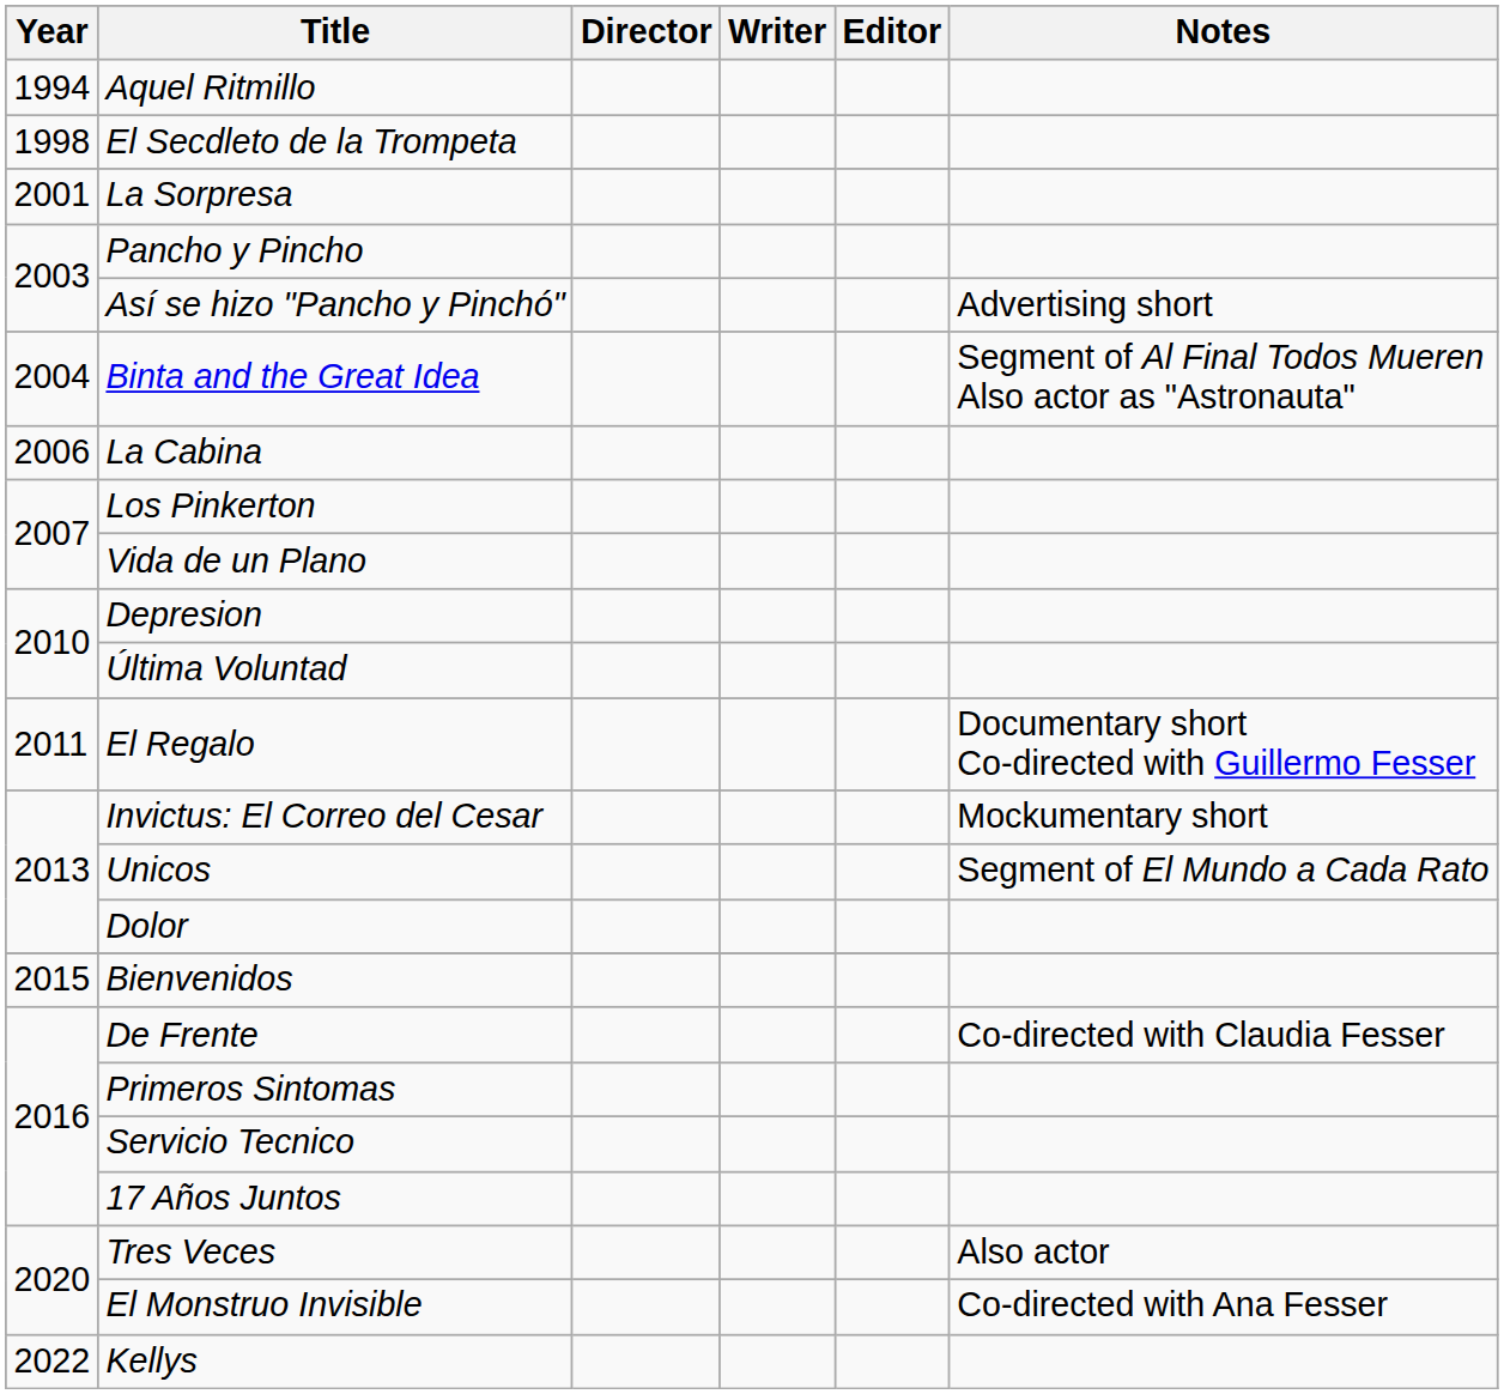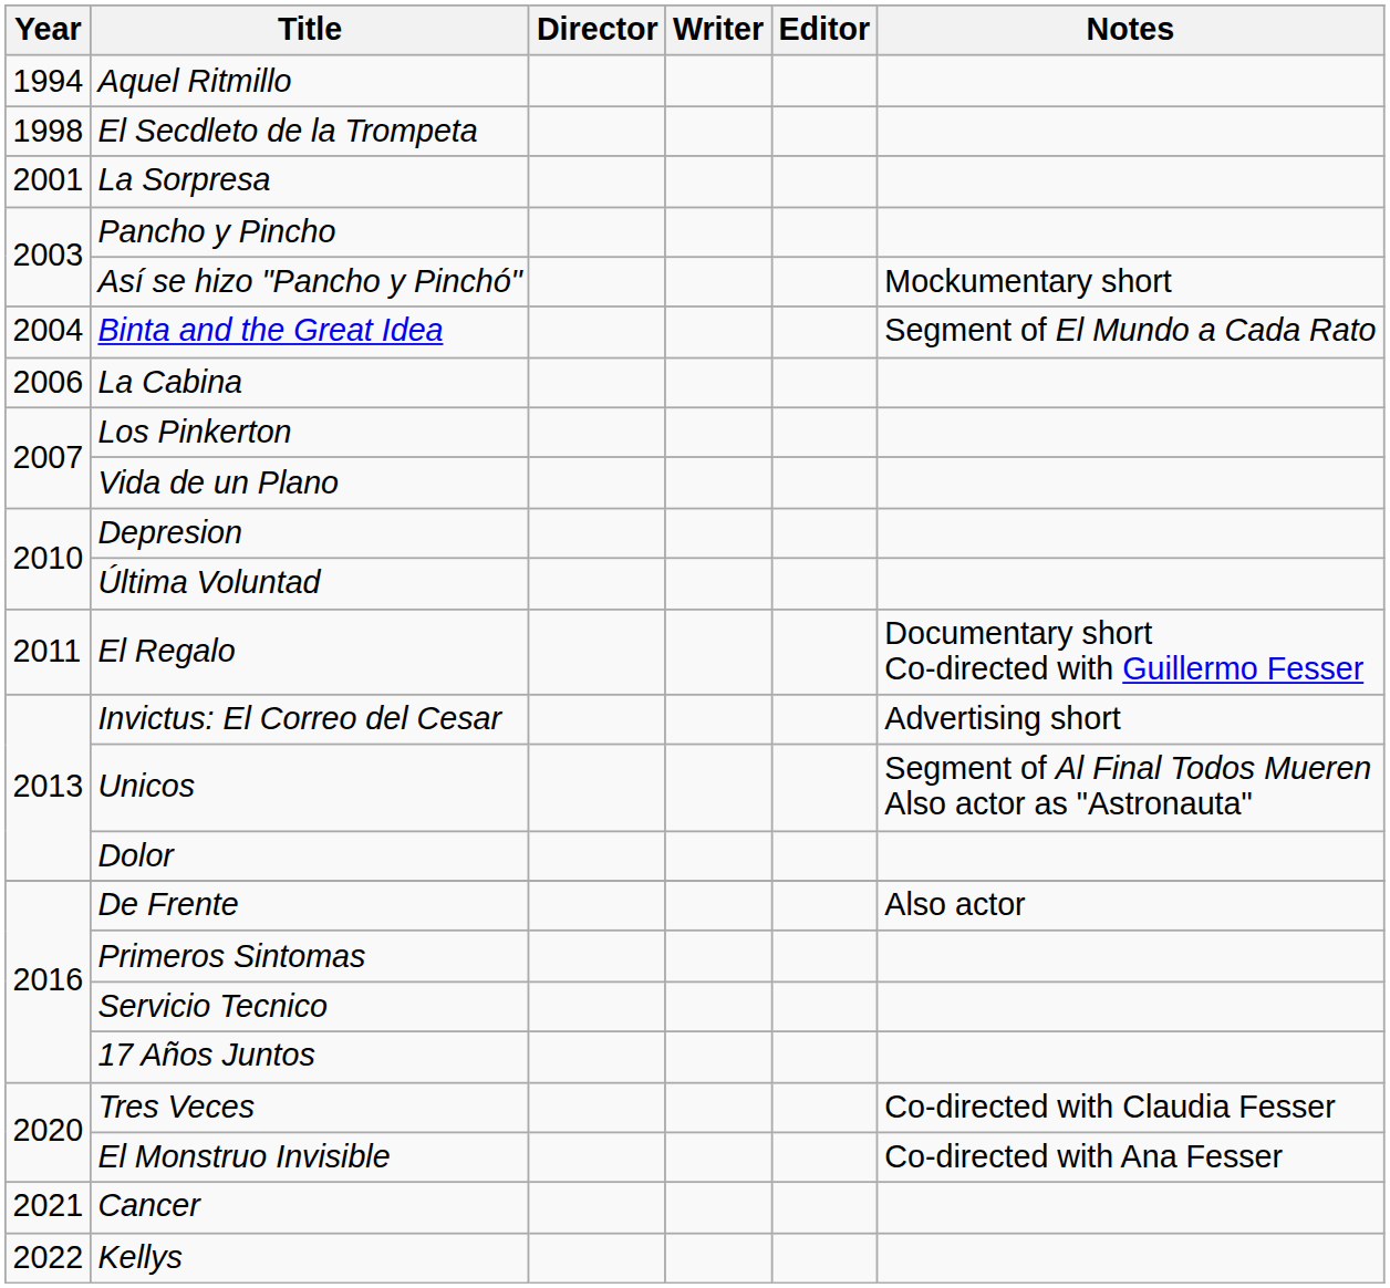 <table class="wikitable">
 <tr>
 <th>Year</th>
 <th>Title</th>
 <th>Director</th>
 <th>Writer</th>
 <th>Editor</th>
 <th>Notes</th>
 </tr>
 <tr>
 <td>1994</td>
 <td><em>Aquel Ritmillo</em></td>
 <td></td>
 <td></td>
 <td></td>
 <td></td>
 </tr>
 <tr>
 <td>1998</td>
 <td><em>El Secdleto de la Trompeta</em></td>
 <td></td>
 <td></td>
 <td></td>
 <td></td>
 </tr>
 <tr>
 <td>2001</td>
 <td><em>La Sorpresa</em></td>
 <td></td>
 <td></td>
 <td></td>
 <td></td>
 </tr>
 <tr>
 <td rowspan=2>2003</td>
 <td><em>Pancho y Pincho</em></td>
 <td></td>
 <td></td>
 <td></td>
 <td></td>
 </tr>
 <tr>
 <td><em>Así se hizo "Pancho y Pinchó"</em></td>
 <td></td>
 <td></td>
 <td></td>
-<td>Advertising short</td>
+<td>Mockumentary short</td>
 </tr>
 <tr>
 <td>2004</td>
 <td><em><a href='#'>Binta and the Great Idea</a></em></td>
 <td></td>
 <td></td>
 <td></td>
-<td>Segment of <em>Al Final Todos Mueren</em><br>Also actor as "Astronauta"</td>
+<td>Segment of <em>El Mundo a Cada Rato</em></td>
 </tr>
 <tr>
 <td>2006</td>
 <td><em>La Cabina</em></td>
 <td></td>
 <td></td>
 <td></td>
 <td></td>
 </tr>
 <tr>
 <td rowspan=2>2007</td>
 <td><em>Los Pinkerton</em></td>
 <td></td>
 <td></td>
 <td></td>
 <td></td>
 </tr>
 <tr>
 <td><em>Vida de un Plano</em></td>
 <td></td>
 <td></td>
 <td></td>
 <td></td>
 </tr>
 <tr>
 <td rowspan=2>2010</td>
 <td><em>Depresion</em></td>
 <td></td>
 <td></td>
 <td></td>
 <td></td>
 </tr>
 <tr>
 <td><em>Última Voluntad</em></td>
 <td></td>
 <td></td>
 <td></td>
 <td></td>
 </tr>
 <tr>
 <td>2011</td>
 <td><em>El Regalo</em></td>
 <td></td>
 <td></td>
 <td></td>
 <td>Documentary short<br>Co-directed with <a href='#'>Guillermo Fesser</a></td>
 </tr>
 <tr>
 <td rowspan=3>2013</td>
 <td><em>Invictus: El Correo del Cesar</em></td>
 <td></td>
 <td></td>
 <td></td>
-<td>Mockumentary short</td>
+<td>Advertising short</td>
 </tr>
 <tr>
 <td><em>Unicos</em></td>
 <td></td>
 <td></td>
 <td></td>
-<td>Segment of <em>El Mundo a Cada Rato</em></td>
+<td>Segment of <em>Al Final Todos Mueren</em><br>Also actor as "Astronauta"</td>
 </tr>
 <tr>
 <td><em>Dolor</em></td>
 <td></td>
 <td></td>
 <td></td>
 <td></td>
 </tr>
 <tr>
 </tr>
 <tr>
-<td>2015</td>
-<td><em>Bienvenidos</em></td>
-<td></td>
-<td></td>
-<td></td>
-<td></td>
-</tr>
-<tr>
 <td rowspan=4>2016</td>
 <td><em>De Frente</em></td>
 <td></td>
 <td></td>
 <td></td>
-<td>Co-directed with Claudia Fesser</td>
+<td>Also actor</td>
 </tr>
 <tr>
 <td><em>Primeros Sintomas</em></td>
 <td></td>
 <td></td>
 <td></td>
 <td></td>
 </tr>
 <tr>
 <td><em>Servicio Tecnico</em></td>
 <td></td>
 <td></td>
 <td></td>
 <td></td>
 </tr>
 <tr>
 <td><em>17 Años Juntos</em></td>
 <td></td>
 <td></td>
 <td></td>
 <td></td>
 </tr>
 <tr>
 <td rowspan=2>2020</td>
 <td><em>Tres Veces</em></td>
 <td></td>
 <td></td>
 <td></td>
-<td>Also actor</td>
+<td>Co-directed with Claudia Fesser</td>
 </tr>
 <tr>
 <td><em>El Monstruo Invisible</em></td>
 <td></td>
 <td></td>
 <td></td>
 <td>Co-directed with Ana Fesser</td>
+</tr>
+<tr>
+<td>2021</td>
+<td><em>Cancer</em></td>
+<td></td>
+<td></td>
+<td></td>
+<td></td>
 </tr>
 <tr>
 <td>2022</td>
 <td><em>Kellys</em></td>
 <td></td>
 <td></td>
 <td></td>
 <td></td>
 </tr>
 </table>
